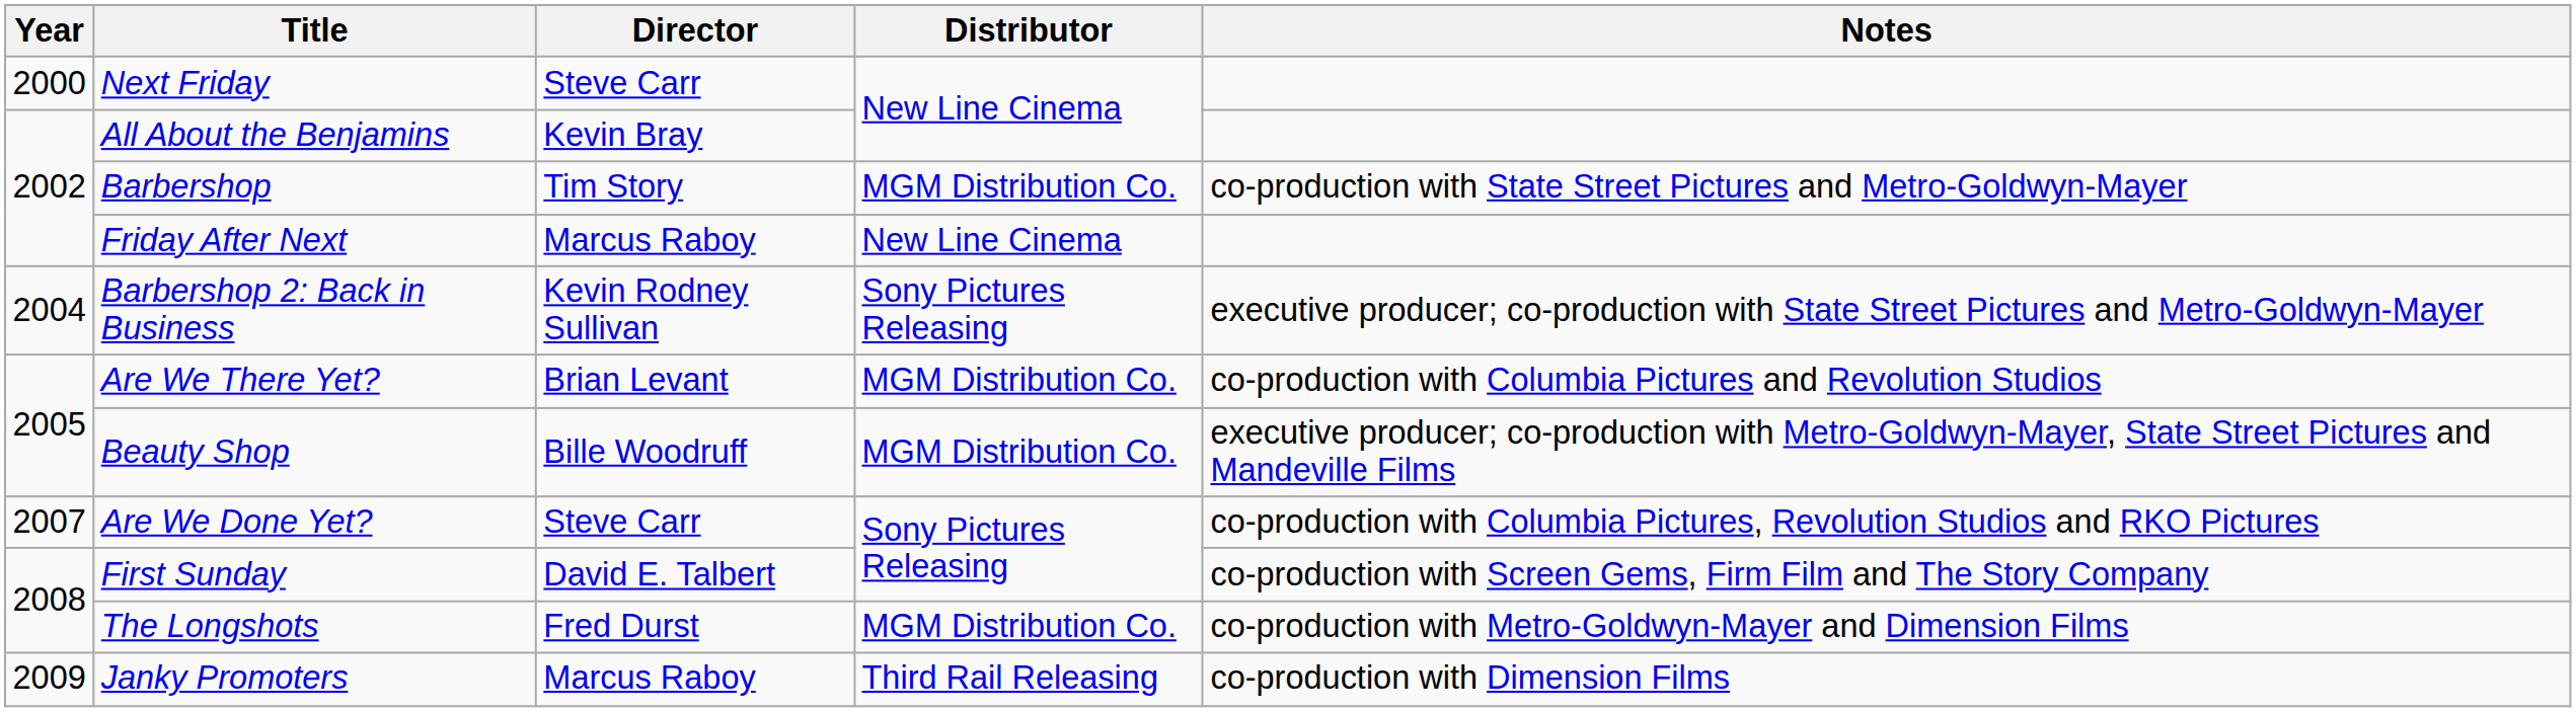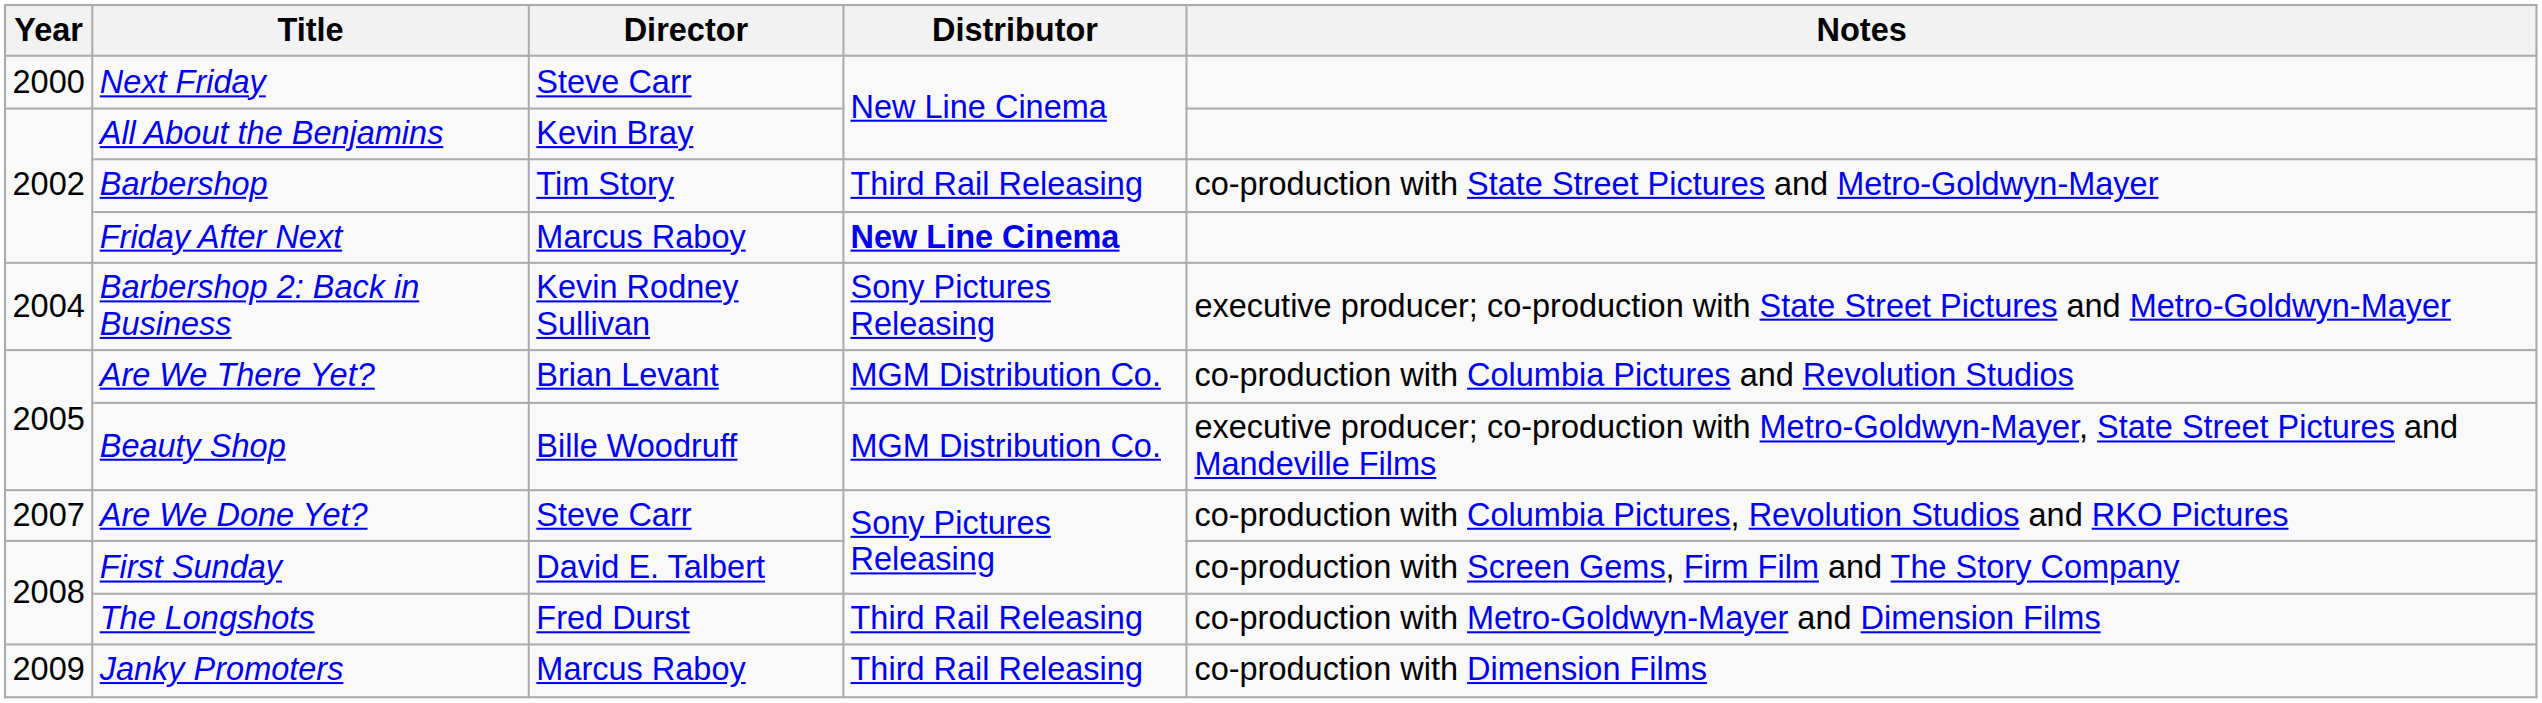 <table class="wikitable sortable">
 <tr>
 <th>Year</th>
 <th>Title</th>
 <th>Director</th>
 <th>Distributor</th>
 <th>Notes</th>
 </tr>
 <tr>
 <td>2000</td>
 <td><em><a href='#'>Next Friday</a></em></td>
 <td><a href='#'>Steve Carr</a></td>
 <td rowspan="2"><a href='#'>New Line Cinema</a></td>
 <td></td>
 </tr>
 <tr>
 <td rowspan="3">2002</td>
 <td><em><a href='#'>All About the Benjamins</a></em></td>
 <td><a href='#'>Kevin Bray</a></td>
 <td></td>
 </tr>
 <tr>
 <td><em><a href='#'>Barbershop</a></em></td>
 <td><a href='#'>Tim Story</a></td>
-<td><a href='#'>MGM Distribution Co.</a></td>
+<td><a href='#'>Third Rail Releasing</a></td>
 <td>co-production with <a href='#'>State Street Pictures</a> and <a href='#'>Metro-Goldwyn-Mayer</a></td>
 </tr>
 <tr>
 <td><em><a href='#'>Friday After Next</a></em></td>
 <td><a href='#'>Marcus Raboy</a></td>
-<td><a href='#'>New Line Cinema</a></td>
+<td><strong><a href='#'>New Line Cinema</a></strong></td>
 <td></td>
 </tr>
 <tr>
 <td>2004</td>
 <td><em><a href='#'>Barbershop 2: Back in Business</a></em></td>
 <td><a href='#'>Kevin Rodney Sullivan</a></td>
 <td><a href='#'>Sony Pictures Releasing</a></td>
 <td>executive producer; co-production with <a href='#'>State Street Pictures</a> and <a href='#'>Metro-Goldwyn-Mayer</a></td>
 </tr>
 <tr>
 <td rowspan="2">2005</td>
 <td><em><a href='#'>Are We There Yet?</a></em></td>
 <td><a href='#'>Brian Levant</a></td>
 <td><a href='#'>MGM Distribution Co.</a></td>
 <td>co-production with <a href='#'>Columbia Pictures</a> and <a href='#'>Revolution Studios</a></td>
 </tr>
 <tr>
 <td><em><a href='#'>Beauty Shop</a></em></td>
 <td><a href='#'>Bille Woodruff</a></td>
 <td><a href='#'>MGM Distribution Co.</a></td>
 <td>executive producer; co-production with <a href='#'>Metro-Goldwyn-Mayer</a>, <a href='#'>State Street Pictures</a> and <a href='#'>Mandeville Films</a></td>
 </tr>
 <tr>
 <td>2007</td>
 <td><em><a href='#'>Are We Done Yet?</a></em></td>
 <td><a href='#'>Steve Carr</a></td>
 <td rowspan="2"><a href='#'>Sony Pictures Releasing</a></td>
 <td>co-production with <a href='#'>Columbia Pictures</a>, <a href='#'>Revolution Studios</a> and <a href='#'>RKO Pictures</a></td>
 </tr>
 <tr>
 <td rowspan="2">2008</td>
 <td><em><a href='#'>First Sunday</a></em></td>
 <td><a href='#'>David E. Talbert</a></td>
 <td>co-production with <a href='#'>Screen Gems</a>, <a href='#'>Firm Film</a> and <a href='#'>The Story Company</a></td>
 </tr>
 <tr>
 <td><em><a href='#'>The Longshots</a></em></td>
 <td><a href='#'>Fred Durst</a></td>
-<td><a href='#'>MGM Distribution Co.</a></td>
+<td><a href='#'>Third Rail Releasing</a></td>
 <td>co-production with <a href='#'>Metro-Goldwyn-Mayer</a> and <a href='#'>Dimension Films</a></td>
 </tr>
 <tr>
 <td>2009</td>
 <td><em><a href='#'>Janky Promoters</a></em></td>
 <td><a href='#'>Marcus Raboy</a></td>
 <td><a href='#'>Third Rail Releasing</a></td>
 <td>co-production with <a href='#'>Dimension Films</a></td>
 </tr>
 </table>
